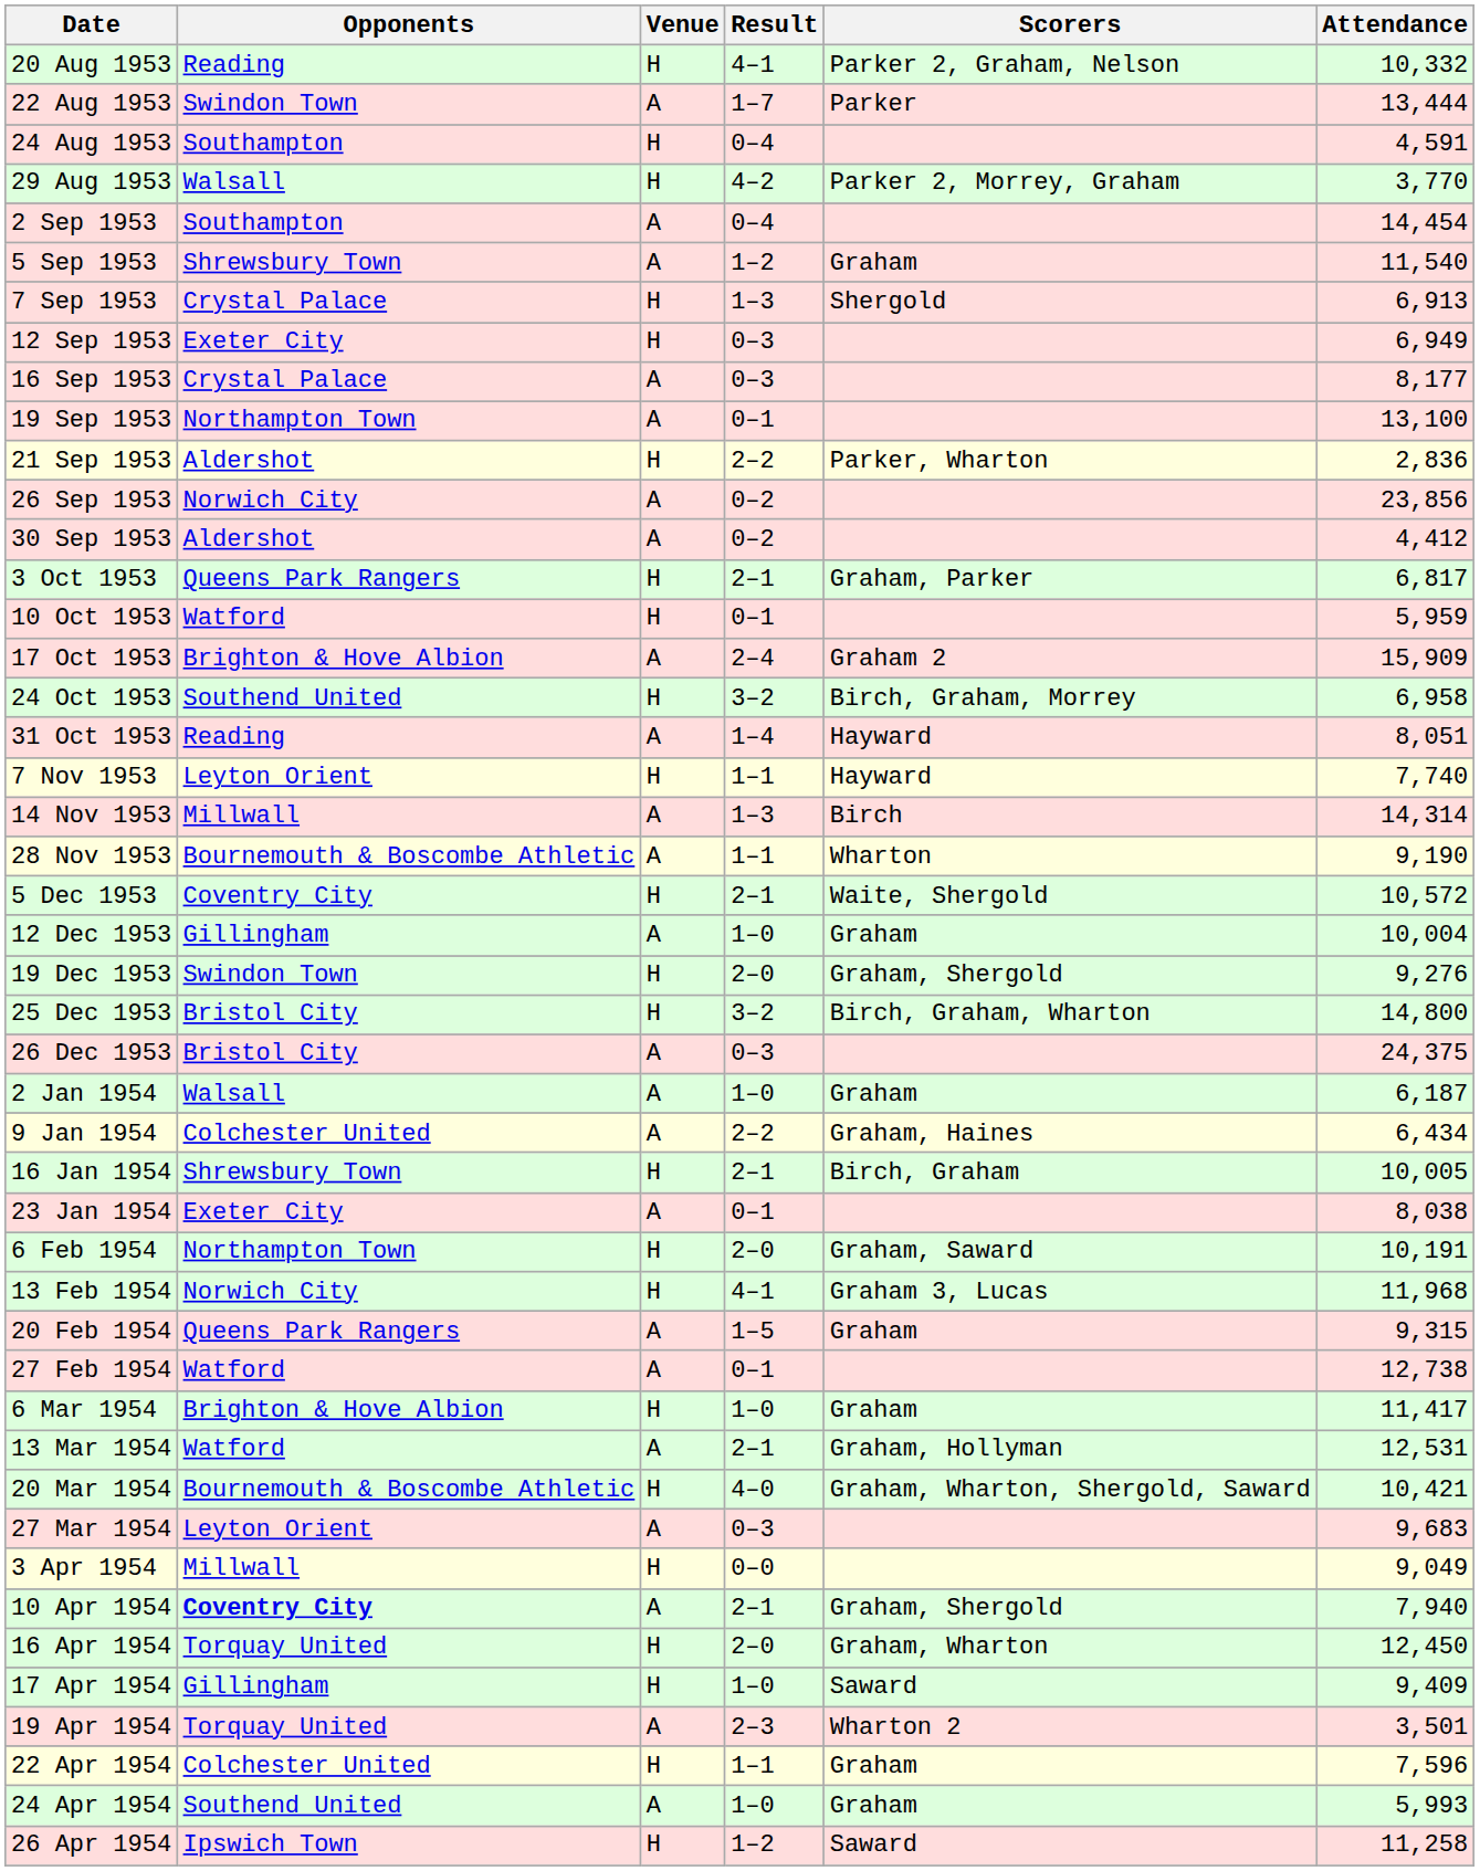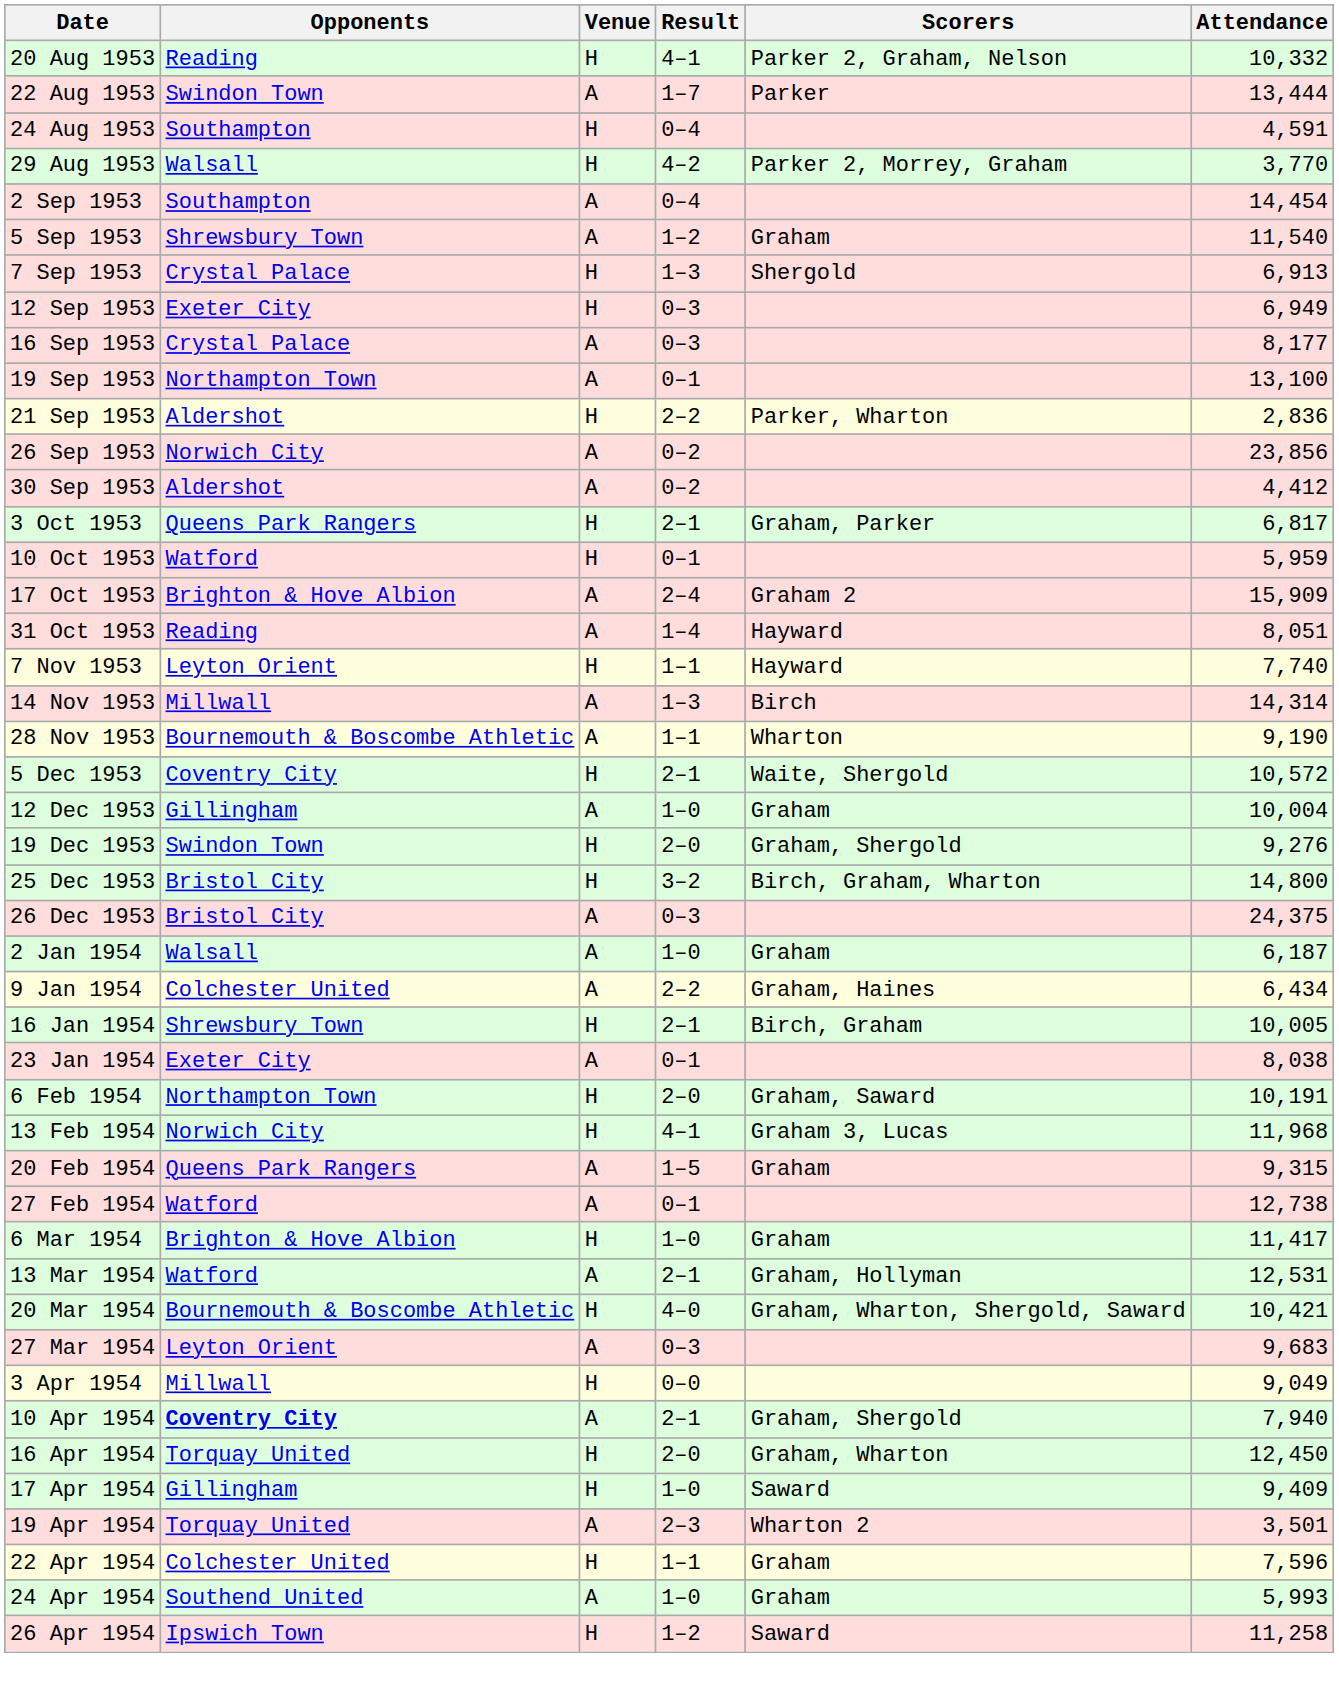 <table class="wikitable sortable">
 <tr>
 <th>Date</th>
 <th>Opponents</th>
 <th>Venue</th>
 <th>Result</th>
 <th>Scorers</th>
 <th>Attendance</th>
 </tr>
 <tr bgcolor="#ddffdd">
 <td>20 Aug 1953</td>
 <td><a href='#'>Reading</a></td>
 <td>H</td>
 <td>4–1</td>
 <td>Parker 2, Graham, Nelson</td>
 <td align="right">10,332</td>
 </tr>
 <tr bgcolor="#ffdddd">
 <td>22 Aug 1953</td>
 <td><a href='#'>Swindon Town</a></td>
 <td>A</td>
 <td>1–7</td>
 <td>Parker</td>
 <td align="right">13,444</td>
 </tr>
 <tr bgcolor="#ffdddd">
 <td>24 Aug 1953</td>
 <td><a href='#'>Southampton</a></td>
 <td>H</td>
 <td>0–4</td>
 <td></td>
 <td align="right">4,591</td>
 </tr>
 <tr bgcolor="#ddffdd">
 <td>29 Aug 1953</td>
 <td><a href='#'>Walsall</a></td>
 <td>H</td>
 <td>4–2</td>
 <td>Parker 2, Morrey, Graham</td>
 <td align="right">3,770</td>
 </tr>
 <tr bgcolor="#ffdddd">
 <td>2 Sep 1953</td>
 <td><a href='#'>Southampton</a></td>
 <td>A</td>
 <td>0–4</td>
 <td></td>
 <td align="right">14,454</td>
 </tr>
 <tr bgcolor="#ffdddd">
 <td>5 Sep 1953</td>
 <td><a href='#'>Shrewsbury Town</a></td>
 <td>A</td>
 <td>1–2</td>
 <td>Graham</td>
 <td align="right">11,540</td>
 </tr>
 <tr bgcolor="#ffdddd">
 <td>7 Sep 1953</td>
 <td><a href='#'>Crystal Palace</a></td>
 <td>H</td>
 <td>1–3</td>
 <td>Shergold</td>
 <td align="right">6,913</td>
 </tr>
 <tr bgcolor="#ffdddd">
 <td>12 Sep 1953</td>
 <td><a href='#'>Exeter City</a></td>
 <td>H</td>
 <td>0–3</td>
 <td></td>
 <td align="right">6,949</td>
 </tr>
 <tr bgcolor="#ffdddd">
 <td>16 Sep 1953</td>
 <td><a href='#'>Crystal Palace</a></td>
 <td>A</td>
 <td>0–3</td>
 <td></td>
 <td align="right">8,177</td>
 </tr>
 <tr bgcolor="#ffdddd">
 <td>19 Sep 1953</td>
 <td><a href='#'>Northampton Town</a></td>
 <td>A</td>
 <td>0–1</td>
 <td></td>
 <td align="right">13,100</td>
 </tr>
 <tr bgcolor="#ffffdd">
 <td>21 Sep 1953</td>
 <td><a href='#'>Aldershot</a></td>
 <td>H</td>
 <td>2–2</td>
 <td>Parker, Wharton</td>
 <td align="right">2,836</td>
 </tr>
 <tr bgcolor="#ffdddd">
 <td>26 Sep 1953</td>
 <td><a href='#'>Norwich City</a></td>
 <td>A</td>
 <td>0–2</td>
 <td></td>
 <td align="right">23,856</td>
 </tr>
 <tr bgcolor="#ffdddd">
 <td>30 Sep 1953</td>
 <td><a href='#'>Aldershot</a></td>
 <td>A</td>
 <td>0–2</td>
 <td></td>
 <td align="right">4,412</td>
 </tr>
 <tr bgcolor="#ddffdd">
 <td>3 Oct 1953</td>
 <td><a href='#'>Queens Park Rangers</a></td>
 <td>H</td>
 <td>2–1</td>
 <td>Graham, Parker</td>
 <td align="right">6,817</td>
 </tr>
 <tr bgcolor="#ffdddd">
 <td>10 Oct 1953</td>
 <td><a href='#'>Watford</a></td>
 <td>H</td>
 <td>0–1</td>
 <td></td>
 <td align="right">5,959</td>
 </tr>
 <tr bgcolor="#ffdddd">
 <td>17 Oct 1953</td>
 <td><a href='#'>Brighton & Hove Albion</a></td>
 <td>A</td>
 <td>2–4</td>
 <td>Graham 2</td>
 <td align="right">15,909</td>
-</tr>
-<tr bgcolor="#ddffdd">
-<td>24 Oct 1953</td>
-<td><a href='#'>Southend United</a></td>
-<td>H</td>
-<td>3–2</td>
-<td>Birch, Graham, Morrey</td>
-<td align="right">6,958</td>
 </tr>
 <tr bgcolor="#ffdddd">
 <td>31 Oct 1953</td>
 <td><a href='#'>Reading</a></td>
 <td>A</td>
 <td>1–4</td>
 <td>Hayward</td>
 <td align="right">8,051</td>
 </tr>
 <tr bgcolor="#ffffdd">
 <td>7 Nov 1953</td>
 <td><a href='#'>Leyton Orient</a></td>
 <td>H</td>
 <td>1–1</td>
 <td>Hayward</td>
 <td align="right">7,740</td>
 </tr>
 <tr bgcolor="#ffdddd">
 <td>14 Nov 1953</td>
 <td><a href='#'>Millwall</a></td>
 <td>A</td>
 <td>1–3</td>
 <td>Birch</td>
 <td align="right">14,314</td>
 </tr>
 <tr bgcolor="#ffffdd">
 <td>28 Nov 1953</td>
 <td><a href='#'>Bournemouth & Boscombe Athletic</a></td>
 <td>A</td>
 <td>1–1</td>
 <td>Wharton</td>
 <td align="right">9,190</td>
 </tr>
 <tr bgcolor="#ddffdd">
 <td>5 Dec 1953</td>
 <td><a href='#'>Coventry City</a></td>
 <td>H</td>
 <td>2–1</td>
 <td>Waite, Shergold</td>
 <td align="right">10,572</td>
 </tr>
 <tr bgcolor="#ddffdd">
 <td>12 Dec 1953</td>
 <td><a href='#'>Gillingham</a></td>
 <td>A</td>
 <td>1–0</td>
 <td>Graham</td>
 <td align="right">10,004</td>
 </tr>
 <tr bgcolor="#ddffdd">
 <td>19 Dec 1953</td>
 <td><a href='#'>Swindon Town</a></td>
 <td>H</td>
 <td>2–0</td>
 <td>Graham, Shergold</td>
 <td align="right">9,276</td>
 </tr>
 <tr bgcolor="#ddffdd">
 <td>25 Dec 1953</td>
 <td><a href='#'>Bristol City</a></td>
 <td>H</td>
 <td>3–2</td>
 <td>Birch, Graham, Wharton</td>
 <td align="right">14,800</td>
 </tr>
 <tr bgcolor="#ffdddd">
 <td>26 Dec 1953</td>
 <td><a href='#'>Bristol City</a></td>
 <td>A</td>
 <td>0–3</td>
 <td></td>
 <td align="right">24,375</td>
 </tr>
 <tr bgcolor="#ddffdd">
 <td>2 Jan 1954</td>
 <td><a href='#'>Walsall</a></td>
 <td>A</td>
 <td>1–0</td>
 <td>Graham</td>
 <td align="right">6,187</td>
 </tr>
 <tr bgcolor="#ffffdd">
 <td>9 Jan 1954</td>
 <td><a href='#'>Colchester United</a></td>
 <td>A</td>
 <td>2–2</td>
 <td>Graham, Haines</td>
 <td align="right">6,434</td>
 </tr>
 <tr bgcolor="#ddffdd">
 <td>16 Jan 1954</td>
 <td><a href='#'>Shrewsbury Town</a></td>
 <td>H</td>
 <td>2–1</td>
 <td>Birch, Graham</td>
 <td align="right">10,005</td>
 </tr>
 <tr bgcolor="#ffdddd">
 <td>23 Jan 1954</td>
 <td><a href='#'>Exeter City</a></td>
 <td>A</td>
 <td>0–1</td>
 <td></td>
 <td align="right">8,038</td>
 </tr>
 <tr bgcolor="#ddffdd">
 <td>6 Feb 1954</td>
 <td><a href='#'>Northampton Town</a></td>
 <td>H</td>
 <td>2–0</td>
 <td>Graham, Saward</td>
 <td align="right">10,191</td>
 </tr>
 <tr bgcolor="#ddffdd">
 <td>13 Feb 1954</td>
 <td><a href='#'>Norwich City</a></td>
 <td>H</td>
 <td>4–1</td>
 <td>Graham 3, Lucas</td>
 <td align="right">11,968</td>
 </tr>
 <tr bgcolor="#ffdddd">
 <td>20 Feb 1954</td>
 <td><a href='#'>Queens Park Rangers</a></td>
 <td>A</td>
 <td>1–5</td>
 <td>Graham</td>
 <td align="right">9,315</td>
 </tr>
 <tr bgcolor="#ffdddd">
 <td>27 Feb 1954</td>
 <td><a href='#'>Watford</a></td>
 <td>A</td>
 <td>0–1</td>
 <td></td>
 <td align="right">12,738</td>
 </tr>
 <tr bgcolor="#ddffdd">
 <td>6 Mar 1954</td>
 <td><a href='#'>Brighton & Hove Albion</a></td>
 <td>H</td>
 <td>1–0</td>
 <td>Graham</td>
 <td align="right">11,417</td>
 </tr>
 <tr bgcolor="#ddffdd">
 <td>13 Mar 1954</td>
 <td><a href='#'>Watford</a></td>
 <td>A</td>
 <td>2–1</td>
 <td>Graham, Hollyman</td>
 <td align="right">12,531</td>
 </tr>
 <tr bgcolor="#ddffdd">
 <td>20 Mar 1954</td>
 <td><a href='#'>Bournemouth & Boscombe Athletic</a></td>
 <td>H</td>
 <td>4–0</td>
 <td>Graham, Wharton, Shergold, Saward</td>
 <td align="right">10,421</td>
 </tr>
 <tr bgcolor="#ffdddd">
 <td>27 Mar 1954</td>
 <td><a href='#'>Leyton Orient</a></td>
 <td>A</td>
 <td>0–3</td>
 <td></td>
 <td align="right">9,683</td>
 </tr>
 <tr bgcolor="#ffffdd">
 <td>3 Apr 1954</td>
 <td><a href='#'>Millwall</a></td>
 <td>H</td>
 <td>0–0</td>
 <td></td>
 <td align="right">9,049</td>
 </tr>
 <tr bgcolor="#ddffdd">
 <td>10 Apr 1954</td>
 <td><strong><a href='#'>Coventry City</a></strong></td>
 <td>A</td>
 <td>2–1</td>
 <td>Graham, Shergold</td>
 <td align="right">7,940</td>
 </tr>
 <tr bgcolor="#ddffdd">
 <td>16 Apr 1954</td>
 <td><a href='#'>Torquay United</a></td>
 <td>H</td>
 <td>2–0</td>
 <td>Graham, Wharton</td>
 <td align="right">12,450</td>
 </tr>
 <tr bgcolor="#ddffdd">
 <td>17 Apr 1954</td>
 <td><a href='#'>Gillingham</a></td>
 <td>H</td>
 <td>1–0</td>
 <td>Saward</td>
 <td align="right">9,409</td>
 </tr>
 <tr bgcolor="#ffdddd">
 <td>19 Apr 1954</td>
 <td><a href='#'>Torquay United</a></td>
 <td>A</td>
 <td>2–3</td>
 <td>Wharton 2</td>
 <td align="right">3,501</td>
 </tr>
 <tr bgcolor="#ffffdd">
 <td>22 Apr 1954</td>
 <td><a href='#'>Colchester United</a></td>
 <td>H</td>
 <td>1–1</td>
 <td>Graham</td>
 <td align="right">7,596</td>
 </tr>
 <tr bgcolor="#ddffdd">
 <td>24 Apr 1954</td>
 <td><a href='#'>Southend United</a></td>
 <td>A</td>
 <td>1–0</td>
 <td>Graham</td>
 <td align="right">5,993</td>
 </tr>
 <tr bgcolor="#ffdddd">
 <td>26 Apr 1954</td>
 <td><a href='#'>Ipswich Town</a></td>
 <td>H</td>
 <td>1–2</td>
 <td>Saward</td>
 <td align="right">11,258</td>
 </tr>
 </table>
